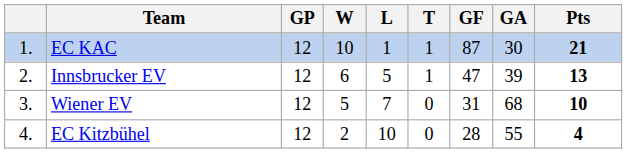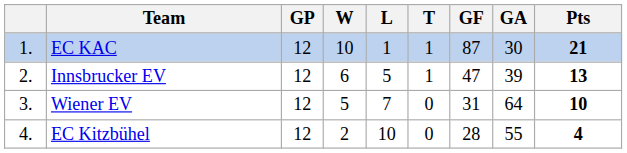 <table class="wikitable">
 <tr>
 <th width="30"></th>
 <th width="200">Team</th>
 <th width="30">GP</th>
 <th width="30">W</th>
 <th width="30">L</th>
 <th width="30">T</th>
 <th width="30">GF</th>
 <th width="30">GA</th>
 <th width="70">Pts</th>
 </tr>
 <tr bgcolor="#BCD2EE" align="center">
 <td>1.</td>
 <td align="left"><a href='#'>EC KAC</a></td>
 <td>12</td>
 <td>10</td>
 <td>1</td>
 <td>1</td>
 <td>87</td>
 <td>30</td>
 <td><strong>21</strong></td>
 </tr>
 <tr bgcolor="#FFFFFF" align="center">
 <td>2.</td>
 <td align="left"><a href='#'>Innsbrucker EV</a></td>
 <td>12</td>
 <td>6</td>
 <td>5</td>
 <td>1</td>
 <td>47</td>
 <td>39</td>
 <td><strong>13</strong></td>
 </tr>
 <tr bgcolor="#FFFFFF" align="center">
 <td>3.</td>
 <td align="left"><a href='#'>Wiener EV</a></td>
 <td>12</td>
 <td>5</td>
 <td>7</td>
 <td>0</td>
 <td>31</td>
-<td>68</td>
+<td>64</td>
 <td><strong>10</strong></td>
 </tr>
 <tr bgcolor="#FFFFFF" align="center">
 <td>4.</td>
 <td align="left"><a href='#'>EC Kitzbühel</a></td>
 <td>12</td>
 <td>2</td>
 <td>10</td>
 <td>0</td>
 <td>28</td>
 <td>55</td>
 <td><strong>4</strong></td>
 </tr>
 </table>
